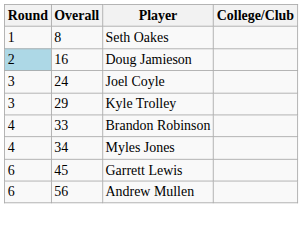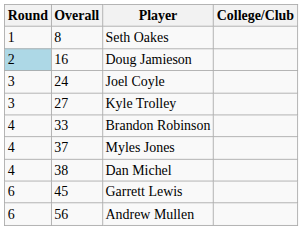 <table class="wikitable">
 <tr>
 <th>Round</th>
 <th>Overall</th>
 <th>Player</th>
 <th>College/Club</th>
 </tr>
 <tr>
 <td>1</td>
 <td>8</td>
 <td>Seth Oakes</td>
 <td></td>
 </tr>
 <tr>
 <td style="background: lightblue;">2</td>
 <td>16</td>
 <td>Doug Jamieson</td>
 <td></td>
 </tr>
 <tr>
 <td>3</td>
 <td>24</td>
 <td>Joel Coyle</td>
 <td></td>
 </tr>
 <tr>
 <td>3</td>
-<td>29</td>
+<td>27</td>
 <td>Kyle Trolley</td>
 <td></td>
 </tr>
 <tr>
 <td>4</td>
 <td>33</td>
 <td>Brandon Robinson</td>
 <td></td>
 </tr>
 <tr>
 <td>4</td>
-<td>34</td>
+<td>37</td>
 <td>Myles Jones</td>
+<td></td>
+</tr>
+<tr>
+<td>4</td>
+<td>38</td>
+<td>Dan Michel</td>
 <td></td>
 </tr>
 <tr>
 <td>6</td>
 <td>45</td>
 <td>Garrett Lewis</td>
 <td></td>
 </tr>
 <tr>
 <td>6</td>
 <td>56</td>
 <td>Andrew Mullen</td>
 <td></td>
 </tr>
 </table>
